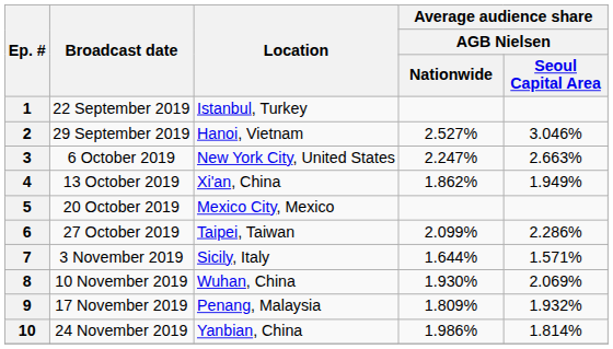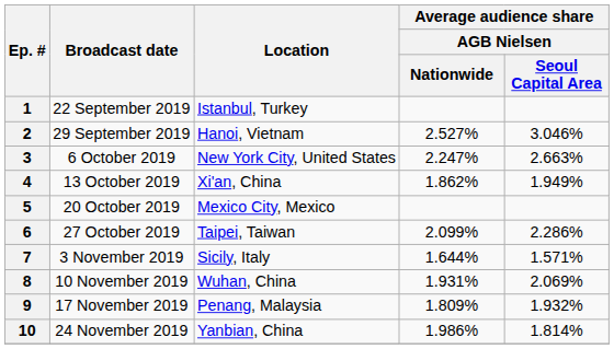 <table class="wikitable" style="text-align:center">
 <tr>
 <th rowspan="3">Ep. #</th>
 <th rowspan="3">Broadcast date</th>
 <th rowspan="3">Location</th>
 <th colspan="2"><strong>Average audience share</strong></th>
 </tr>
 <tr>
 <th colspan="2">AGB Nielsen</th>
 </tr>
 <tr>
 <th width=100><strong>Nationwide</strong></th>
 <th width=100><a href='#'>Seoul Capital Area</a></th>
 </tr>
 <tr>
 <th>1</th>
 <td>22 September 2019</td>
 <td align="left"><a href='#'>Istanbul</a>, Turkey</td>
 <td></td>
 <td></td>
 </tr>
 <tr>
 <th>2</th>
 <td>29 September 2019</td>
 <td align="left"><a href='#'>Hanoi</a>, Vietnam</td>
 <td>2.527%</td>
 <td>3.046%</td>
 </tr>
 <tr>
 <th>3</th>
 <td>6 October 2019</td>
 <td align="left"><a href='#'>New York City</a>, United States</td>
 <td>2.247%</td>
 <td>2.663%</td>
 </tr>
 <tr>
 <th>4</th>
 <td>13 October 2019</td>
 <td align="left"><a href='#'>Xi'an</a>, China</td>
 <td>1.862%</td>
 <td>1.949%</td>
 </tr>
 <tr>
 <th>5</th>
 <td>20 October 2019</td>
 <td align="left"><a href='#'>Mexico City</a>, Mexico</td>
 <td></td>
 <td></td>
 </tr>
 <tr>
 <th>6</th>
 <td>27 October 2019</td>
 <td align="left"><a href='#'>Taipei</a>, Taiwan</td>
 <td>2.099%</td>
 <td>2.286%</td>
 </tr>
 <tr>
 <th>7</th>
 <td>3 November 2019</td>
 <td align="left"><a href='#'>Sicily</a>, Italy</td>
 <td>1.644%</td>
 <td>1.571%</td>
 </tr>
 <tr>
 <th>8</th>
 <td>10 November 2019</td>
 <td align="left"><a href='#'>Wuhan</a>, China</td>
-<td>1.930%</td>
+<td>1.931%</td>
 <td>2.069%</td>
 </tr>
 <tr>
 <th>9</th>
 <td>17 November 2019</td>
 <td align="left"><a href='#'>Penang</a>, Malaysia</td>
 <td>1.809%</td>
 <td>1.932%</td>
 </tr>
 <tr>
 <th>10</th>
 <td>24 November 2019</td>
 <td align="left"><a href='#'>Yanbian</a>, China</td>
 <td>1.986%</td>
 <td>1.814%</td>
 </tr>
 <tr>
 </tr>
 </table>
